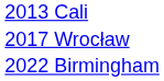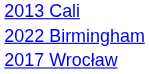 <table>
 <tr>
 <td><a href='#'>2013 Cali</a></td>
+<td></td>
+<td></td>
+<td></td>
+</tr>
+<tr>
+<td><a href='#'>2022 Birmingham</a></td>
 <td></td>
 <td></td>
 <td></td>
 </tr>
 <tr>
 <td><a href='#'>2017 Wrocław</a></td>
 <td></td>
 <td></td>
 <td></td>
 </tr>
-<tr>
-<td><a href='#'>2022 Birmingham</a></td>
-<td></td>
-<td></td>
-<td></td>
-</tr>
 </table>
